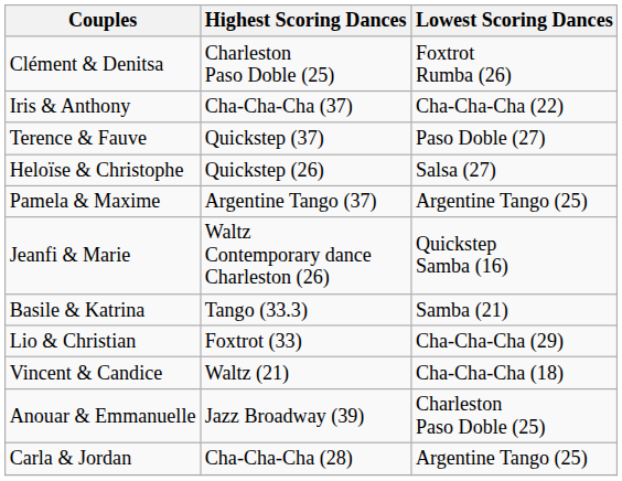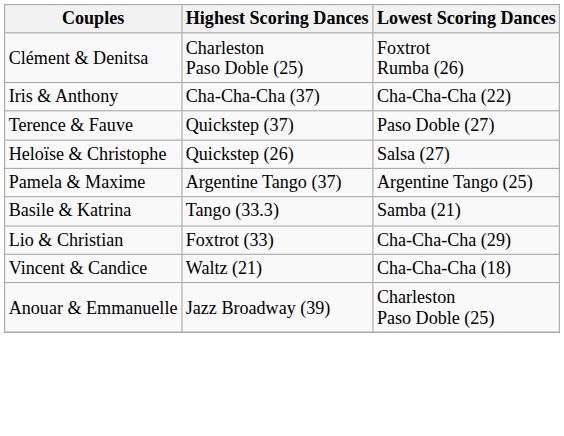 <table class="wikitable" border="1">
 <tr>
 <th>Couples</th>
 <th>Highest Scoring Dances</th>
 <th>Lowest Scoring Dances</th>
 </tr>
 <tr>
 <td>Clément & Denitsa</td>
 <td>Charleston<br>Paso Doble (25)</td>
 <td>Foxtrot<br>Rumba (26)</td>
 </tr>
 <tr>
 <td>Iris & Anthony</td>
 <td>Cha-Cha-Cha (37)</td>
 <td>Cha-Cha-Cha (22)</td>
 </tr>
 <tr>
 <td>Terence & Fauve</td>
 <td>Quickstep (37)</td>
 <td>Paso Doble (27)</td>
 </tr>
 <tr>
 <td>Heloïse & Christophe</td>
 <td>Quickstep (26)</td>
 <td>Salsa (27)</td>
 </tr>
 <tr>
 <td>Pamela & Maxime</td>
 <td>Argentine Tango (37)</td>
 <td>Argentine Tango (25)</td>
 </tr>
 <tr>
-<td>Jeanfi & Marie</td>
-<td>Waltz<br>Contemporary dance<br>Charleston (26)</td>
-<td>Quickstep<br>Samba (16)</td>
-</tr>
-<tr>
 <td>Basile & Katrina</td>
 <td>Tango (33.3)</td>
 <td>Samba (21)</td>
 </tr>
 <tr>
 <td>Lio & Christian</td>
 <td>Foxtrot (33)</td>
 <td>Cha-Cha-Cha (29)</td>
 </tr>
 <tr>
 <td>Vincent & Candice</td>
 <td>Waltz (21)</td>
 <td>Cha-Cha-Cha (18)</td>
 </tr>
 <tr>
 <td>Anouar & Emmanuelle</td>
 <td>Jazz Broadway (39)</td>
 <td>Charleston<br>Paso Doble (25)</td>
 </tr>
 <tr>
-<td>Carla & Jordan</td>
-<td>Cha-Cha-Cha (28)</td>
-<td>Argentine Tango (25)</td>
-</tr>
-<tr>
 </tr>
 </table>
